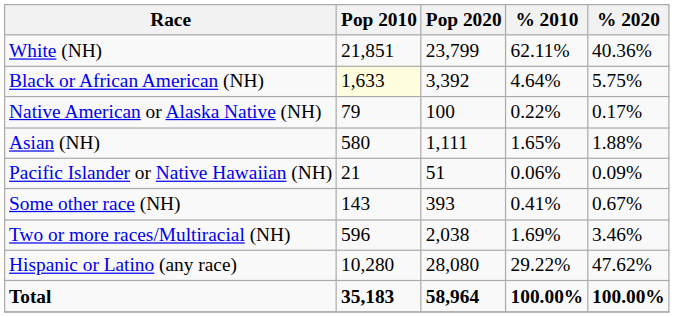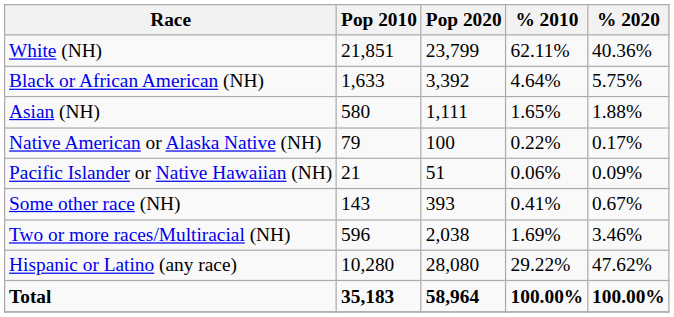 <table class="wikitable">
 <tr>
 <th>Race</th>
 <th>Pop 2010</th>
 <th>Pop 2020</th>
 <th>% 2010</th>
 <th>% 2020</th>
 </tr>
 <tr>
 <td><a href='#'>White</a> (NH)</td>
 <td>21,851</td>
 <td>23,799</td>
 <td>62.11%</td>
 <td>40.36%</td>
 </tr>
 <tr>
 <td><a href='#'>Black or African American</a> (NH)</td>
-<td style="background: lightyellow;">1,633</td>
+<td>1,633</td>
 <td>3,392</td>
 <td>4.64%</td>
 <td>5.75%</td>
+</tr>
+<tr>
+<td><a href='#'>Asian</a> (NH)</td>
+<td>580</td>
+<td>1,111</td>
+<td>1.65%</td>
+<td>1.88%</td>
 </tr>
 <tr>
 <td><a href='#'>Native American</a> or <a href='#'>Alaska Native</a> (NH)</td>
 <td>79</td>
 <td>100</td>
 <td>0.22%</td>
 <td>0.17%</td>
-</tr>
-<tr>
-<td><a href='#'>Asian</a> (NH)</td>
-<td>580</td>
-<td>1,111</td>
-<td>1.65%</td>
-<td>1.88%</td>
 </tr>
 <tr>
 <td><a href='#'>Pacific Islander</a> or <a href='#'>Native Hawaiian</a> (NH)</td>
 <td>21</td>
 <td>51</td>
 <td>0.06%</td>
 <td>0.09%</td>
 </tr>
 <tr>
 <td><a href='#'>Some other race</a> (NH)</td>
 <td>143</td>
 <td>393</td>
 <td>0.41%</td>
 <td>0.67%</td>
 </tr>
 <tr>
 <td><a href='#'>Two or more races/Multiracial</a> (NH)</td>
 <td>596</td>
 <td>2,038</td>
 <td>1.69%</td>
 <td>3.46%</td>
 </tr>
 <tr>
 <td><a href='#'>Hispanic or Latino</a> (any race)</td>
 <td>10,280</td>
 <td>28,080</td>
 <td>29.22%</td>
 <td>47.62%</td>
 </tr>
 <tr>
 <td><strong>Total</strong></td>
 <td><strong>35,183</strong></td>
 <td><strong>58,964</strong></td>
 <td><strong>100.00%</strong></td>
 <td><strong>100.00%</strong></td>
 </tr>
 <tr>
 </tr>
 </table>
